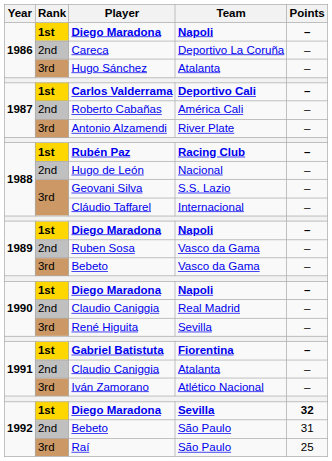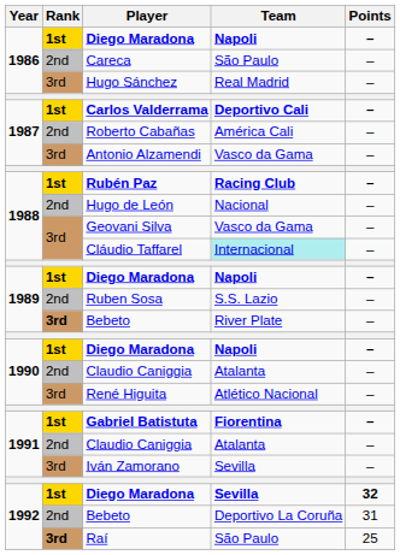 <table class="wikitable">
 <tr>
 <th>Year</th>
 <th>Rank</th>
 <th>Player</th>
 <th>Team</th>
 <th>Points</th>
 </tr>
 <tr>
 <td rowspan="3" align="center"><strong>1986</strong></td>
 <td scope="col" style="background-color: gold"><strong>1st</strong></td>
 <td><strong> <a href='#'>Diego Maradona</a></strong></td>
 <td> <a href='#'><strong>Napoli</strong></a></td>
 <td align="center"><strong>–</strong></td>
 </tr>
 <tr>
 <td scope="col" style="background-color: silver">2nd</td>
 <td> <a href='#'>Careca</a></td>
-<td> <a href='#'>Deportivo La Coruña</a></td>
+<td> <a href='#'>São Paulo</a></td>
 <td align="center">–</td>
 </tr>
 <tr>
 <td scope="col" style="background-color: #cc9966">3rd</td>
 <td> <a href='#'>Hugo Sánchez</a></td>
-<td> <a href='#'>Atalanta</a></td>
+<td> <a href='#'>Real Madrid</a></td>
 <td align="center">–</td>
 </tr>
 <tr>
 <th colspan="4"></th>
 <th></th>
 </tr>
 <tr>
 <td rowspan="3" align="center"><strong>1987</strong></td>
 <td scope="col" style="background-color: gold"><strong>1st</strong></td>
 <td> <strong><a href='#'>Carlos Valderrama</a></strong></td>
 <td> <strong><a href='#'>Deportivo Cali</a></strong></td>
 <td align="center"><strong>–</strong></td>
 </tr>
 <tr>
 <td scope="col" style="background-color: silver">2nd</td>
 <td> <a href='#'>Roberto Cabañas</a></td>
 <td> <a href='#'>América Cali</a></td>
 <td align="center">–</td>
 </tr>
 <tr>
 <td scope="col" style="background-color: #cc9966">3rd</td>
 <td> <a href='#'>Antonio Alzamendi</a></td>
-<td> <a href='#'>River Plate</a></td>
+<td> <a href='#'>Vasco da Gama</a></td>
 <td align="center">–</td>
 </tr>
 <tr>
 <th colspan="4"></th>
 <th></th>
 </tr>
 <tr>
 <td rowspan="4" align="center"><strong>1988</strong></td>
 <td scope="col" style="background-color: gold"><strong>1st</strong></td>
 <td> <strong><a href='#'>Rubén Paz</a></strong></td>
 <td><strong> <a href='#'>Racing Club</a></strong></td>
 <td align="center"><strong>–</strong></td>
 </tr>
 <tr>
 <td scope="col" style="background-color: silver">2nd</td>
 <td> <a href='#'>Hugo de León</a></td>
 <td> <a href='#'>Nacional</a></td>
 <td align="center">–</td>
 </tr>
 <tr>
 <td rowspan="2" scope="col" style="background-color: #cc9966">3rd</td>
 <td> <a href='#'>Geovani Silva</a></td>
-<td> <a href='#'>S.S. Lazio</a></td>
+<td> <a href='#'>Vasco da Gama</a></td>
 <td align="center">–</td>
 </tr>
 <tr>
 <td> <a href='#'>Cláudio Taffarel</a></td>
-<td> <a href='#'>Internacional</a></td>
+<td style="background: paleturquoise;"> <a href='#'>Internacional</a></td>
 <td align="center">–</td>
 </tr>
 <tr>
 <th colspan="4"></th>
 <th></th>
 </tr>
 <tr>
 <td rowspan="3" align="center"><strong>1989</strong></td>
 <td scope="col" style="background-color: gold"><strong>1st</strong></td>
 <td><strong> <a href='#'>Diego Maradona</a></strong></td>
 <td> <a href='#'><strong>Napoli</strong></a></td>
 <td align="center"><strong>–</strong></td>
 </tr>
 <tr>
 <td scope="col" style="background-color: silver">2nd</td>
 <td> <a href='#'>Ruben Sosa</a></td>
-<td> <a href='#'>Vasco da Gama</a></td>
+<td> <a href='#'>S.S. Lazio</a></td>
 <td align="center">–</td>
 </tr>
 <tr>
-<td scope="col" style="background-color: #cc9966">3rd</td>
+<td scope="col" style="background-color: #cc9966"><strong>3rd</strong></td>
 <td> <a href='#'>Bebeto</a></td>
-<td> <a href='#'>Vasco da Gama</a></td>
+<td> <a href='#'>River Plate</a></td>
 <td align="center">–</td>
 </tr>
 <tr>
 <th colspan="4"></th>
 <th></th>
 </tr>
 <tr>
 <td rowspan="3" align="center"><strong>1990</strong></td>
 <td scope="col" style="background-color: gold"><strong>1st</strong></td>
 <td><strong> <a href='#'>Diego Maradona</a></strong></td>
 <td> <a href='#'><strong>Napoli</strong></a></td>
 <td align="center"><strong>–</strong></td>
 </tr>
 <tr>
 <td scope="col" style="background-color: silver">2nd</td>
 <td> <a href='#'>Claudio Caniggia</a></td>
-<td> <a href='#'>Real Madrid</a></td>
+<td> <a href='#'>Atalanta</a></td>
 <td align="center">–</td>
 </tr>
 <tr>
 <td scope="col" style="background-color: #cc9966">3rd</td>
 <td> <a href='#'>René Higuita</a></td>
-<td> <a href='#'>Sevilla</a></td>
+<td> <a href='#'>Atlético Nacional</a></td>
 <td align="center">–</td>
 </tr>
 <tr>
 <th colspan="4"></th>
 <th></th>
 </tr>
 <tr>
 <td rowspan="3" align="center"><strong>1991</strong></td>
 <td scope="col" style="background-color: gold"><strong>1st</strong></td>
 <td><strong> <a href='#'>Gabriel Batistuta</a></strong></td>
 <td><strong> <a href='#'>Fiorentina</a></strong></td>
 <td align="center"><strong>–</strong></td>
 </tr>
 <tr>
 <td scope="col" style="background-color: silver">2nd</td>
 <td> <a href='#'>Claudio Caniggia</a></td>
 <td> <a href='#'>Atalanta</a></td>
 <td align="center">–</td>
 </tr>
 <tr>
 <td scope="col" style="background-color: #cc9966">3rd</td>
 <td> <a href='#'>Iván Zamorano</a></td>
-<td> <a href='#'>Atlético Nacional</a></td>
+<td> <a href='#'>Sevilla</a></td>
 <td align="center">–</td>
 </tr>
 <tr>
 <th colspan="4"></th>
 <th></th>
 </tr>
 <tr>
 <td rowspan="3" align="center"><strong>1992</strong></td>
 <td scope="col" style="background-color: gold"><strong>1st</strong></td>
 <td><strong> <a href='#'>Diego Maradona</a></strong></td>
 <td> <a href='#'><strong>Sevilla</strong></a></td>
 <td align="center"><strong>32</strong></td>
 </tr>
 <tr>
 <td scope="col" style="background-color: silver">2nd</td>
 <td> <a href='#'>Bebeto</a></td>
-<td> <a href='#'>São Paulo</a></td>
+<td> <a href='#'>Deportivo La Coruña</a></td>
 <td align="center">31</td>
 </tr>
 <tr>
-<td scope="col" style="background-color: #cc9966">3rd</td>
+<td scope="col" style="background-color: #cc9966"><strong>3rd</strong></td>
 <td> <a href='#'>Raí</a></td>
 <td> <a href='#'>São Paulo</a></td>
 <td align="center">25</td>
 </tr>
 </table>
